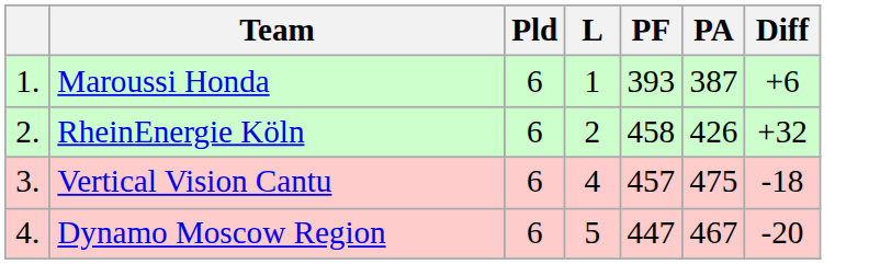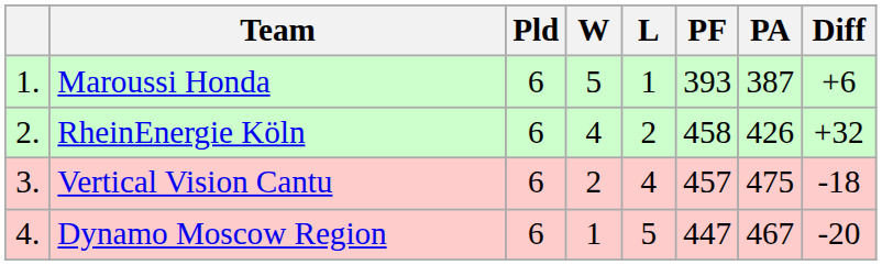 <table class=wikitable style="text-align:center">
 <tr>
 <th width=15></th>
 <th width=220>Team</th>
 <th width=20>Pld</th>
+<th width=20>W</th>
 <th width=20>L</th>
 <th width=20>PF</th>
 <th width=20>PA</th>
 <th width=30>Diff</th>
 </tr>
 <tr style="background: #ccffcc;">
 <td>1.</td>
 <td align=left> <a href='#'>Maroussi Honda</a></td>
 <td>6</td>
+<td>5</td>
 <td>1</td>
 <td>393</td>
 <td>387</td>
 <td>+6</td>
 </tr>
 <tr style="background: #ccffcc;">
 <td>2.</td>
 <td align=left> <a href='#'>RheinEnergie Köln</a></td>
 <td>6</td>
+<td>4</td>
 <td>2</td>
 <td>458</td>
 <td>426</td>
 <td>+32</td>
 </tr>
 <tr style="background: #ffcccc;">
 <td>3.</td>
 <td align=left> <a href='#'>Vertical Vision Cantu</a></td>
 <td>6</td>
+<td>2</td>
 <td>4</td>
 <td>457</td>
 <td>475</td>
 <td>-18</td>
 </tr>
 <tr style="background: #ffcccc;">
 <td>4.</td>
 <td align=left> <a href='#'>Dynamo Moscow Region</a></td>
 <td>6</td>
+<td>1</td>
 <td>5</td>
 <td>447</td>
 <td>467</td>
 <td>-20</td>
 </tr>
 </table>
